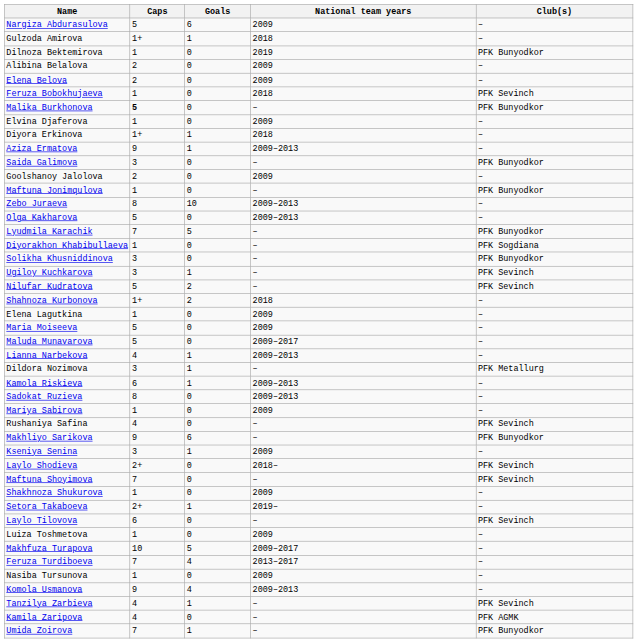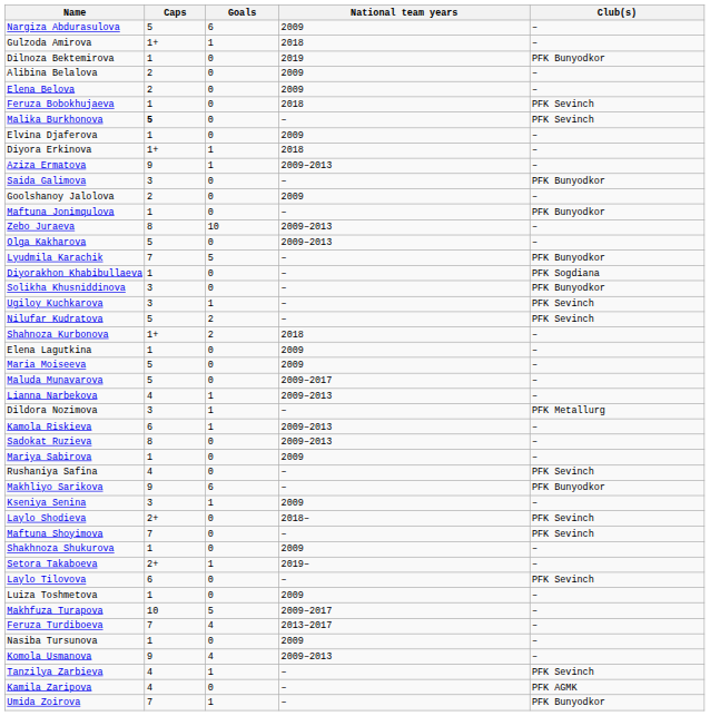 <table class="wikitable sortable">
 <tr>
 <th width="20%">Name</th>
 <th>Caps</th>
 <th>Goals</th>
 <th>National team years</th>
 <th>Club(s)</th>
 </tr>
 <tr>
 <td><a href='#'>Nargiza Abdurasulova</a></td>
 <td>5</td>
 <td>6</td>
 <td>2009</td>
 <td>–</td>
 </tr>
 <tr>
 <td>Gulzoda Amirova</td>
 <td>1+</td>
 <td>1</td>
 <td>2018</td>
 <td>–</td>
 </tr>
 <tr>
 <td>Dilnoza Bektemirova</td>
 <td>1</td>
 <td>0</td>
 <td>2019</td>
 <td> PFK Bunyodkor</td>
 </tr>
 <tr>
 <td>Alibina Belalova</td>
 <td>2</td>
 <td>0</td>
 <td>2009</td>
 <td>–</td>
 </tr>
 <tr>
 <td><a href='#'>Elena Belova</a></td>
 <td>2</td>
 <td>0</td>
 <td>2009</td>
 <td>–</td>
 </tr>
 <tr>
 <td><a href='#'>Feruza Bobokhujaeva</a></td>
 <td>1</td>
 <td>0</td>
 <td>2018</td>
 <td> PFK Sevinch</td>
 </tr>
 <tr>
 <td><a href='#'>Malika Burkhonova</a></td>
 <td><strong>5</strong></td>
 <td>0</td>
 <td>–</td>
-<td> PFK Bunyodkor</td>
+<td> PFK Sevinch</td>
 </tr>
 <tr>
 <td>Elvina Djaferova</td>
 <td>1</td>
 <td>0</td>
 <td>2009</td>
 <td>–</td>
 </tr>
 <tr>
 <td>Diyora Erkinova</td>
 <td>1+</td>
 <td>1</td>
 <td>2018</td>
 <td>–</td>
 </tr>
 <tr>
 <td><a href='#'>Aziza Ermatova</a></td>
 <td>9</td>
 <td>1</td>
 <td>2009–2013</td>
 <td>–</td>
 </tr>
 <tr>
 <td><a href='#'>Saida Galimova</a></td>
 <td>3</td>
 <td>0</td>
 <td>–</td>
 <td> PFK Bunyodkor</td>
 </tr>
 <tr>
 <td>Goolshanoy Jalolova</td>
 <td>2</td>
 <td>0</td>
 <td>2009</td>
 <td>–</td>
 </tr>
 <tr>
 <td><a href='#'>Maftuna Jonimqulova</a></td>
 <td>1</td>
 <td>0</td>
 <td>–</td>
 <td> PFK Bunyodkor</td>
 </tr>
 <tr>
 <td><a href='#'>Zebo Juraeva</a></td>
 <td>8</td>
 <td>10</td>
 <td>2009–2013</td>
 <td>–</td>
 </tr>
 <tr>
 <td><a href='#'>Olga Kakharova</a></td>
 <td>5</td>
 <td>0</td>
 <td>2009–2013</td>
 <td>–</td>
 </tr>
 <tr>
 <td><a href='#'>Lyudmila Karachik</a></td>
 <td>7</td>
 <td>5</td>
 <td>–</td>
 <td> PFK Bunyodkor</td>
 </tr>
 <tr>
 <td><a href='#'>Diyorakhon Khabibullaeva</a></td>
 <td>1</td>
 <td>0</td>
 <td>–</td>
 <td> PFK Sogdiana</td>
 </tr>
 <tr>
 <td><a href='#'>Solikha Khusniddinova</a></td>
 <td>3</td>
 <td>0</td>
 <td>–</td>
 <td> PFK Bunyodkor</td>
 </tr>
 <tr>
 <td><a href='#'>Ugiloy Kuchkarova</a></td>
 <td>3</td>
 <td>1</td>
 <td>–</td>
 <td> PFK Sevinch</td>
 </tr>
 <tr>
 <td><a href='#'>Nilufar Kudratova</a></td>
 <td>5</td>
 <td>2</td>
 <td>–</td>
 <td> PFK Sevinch</td>
 </tr>
 <tr>
 <td><a href='#'>Shahnoza Kurbonova</a></td>
 <td>1+</td>
 <td>2</td>
 <td>2018</td>
 <td>–</td>
 </tr>
 <tr>
 <td>Elena Lagutkina</td>
 <td>1</td>
 <td>0</td>
 <td>2009</td>
 <td>–</td>
 </tr>
 <tr>
 <td><a href='#'>Maria Moiseeva</a></td>
 <td>5</td>
 <td>0</td>
 <td>2009</td>
 <td>–</td>
 </tr>
 <tr>
 <td><a href='#'>Maluda Munavarova</a></td>
 <td>5</td>
 <td>0</td>
 <td>2009–2017</td>
 <td>–</td>
 </tr>
 <tr>
 <td><a href='#'>Lianna Narbekova</a></td>
 <td>4</td>
 <td>1</td>
 <td>2009–2013</td>
 <td>–</td>
 </tr>
 <tr>
 <td>Dildora Nozimova</td>
 <td>3</td>
 <td>1</td>
 <td>–</td>
 <td> PFK Metallurg</td>
 </tr>
 <tr>
 <td><a href='#'>Kamola Riskieva</a></td>
 <td>6</td>
 <td>1</td>
 <td>2009–2013</td>
 <td>–</td>
 </tr>
 <tr>
 <td><a href='#'>Sadokat Ruzieva</a></td>
 <td>8</td>
 <td>0</td>
 <td>2009–2013</td>
 <td>–</td>
 </tr>
 <tr>
 <td><a href='#'>Mariya Sabirova</a></td>
 <td>1</td>
 <td>0</td>
 <td>2009</td>
 <td>–</td>
 </tr>
 <tr>
 <td>Rushaniya Safina</td>
 <td>4</td>
 <td>0</td>
 <td>–</td>
 <td> PFK Sevinch</td>
 </tr>
 <tr>
 <td><a href='#'>Makhliyo Sarikova</a></td>
 <td>9</td>
 <td>6</td>
 <td>–</td>
 <td> PFK Bunyodkor</td>
 </tr>
 <tr>
 <td><a href='#'>Kseniya Senina</a></td>
 <td>3</td>
 <td>1</td>
 <td>2009</td>
 <td>–</td>
 </tr>
 <tr>
 <td><a href='#'>Laylo Shodieva</a></td>
 <td>2+</td>
 <td>0</td>
 <td>2018–</td>
 <td> PFK Sevinch</td>
 </tr>
 <tr>
 <td><a href='#'>Maftuna Shoyimova</a></td>
 <td>7</td>
 <td>0</td>
 <td>–</td>
 <td> PFK Sevinch</td>
 </tr>
 <tr>
 <td><a href='#'>Shakhnoza Shukurova</a></td>
 <td>1</td>
 <td>0</td>
 <td>2009</td>
 <td>–</td>
 </tr>
 <tr>
 <td><a href='#'>Setora Takaboeva</a></td>
 <td>2+</td>
 <td>1</td>
 <td>2019–</td>
 <td>–</td>
 </tr>
 <tr>
 <td><a href='#'>Laylo Tilovova</a></td>
 <td>6</td>
 <td>0</td>
 <td>–</td>
 <td> PFK Sevinch</td>
 </tr>
 <tr>
 <td>Luiza Toshmetova</td>
 <td>1</td>
 <td>0</td>
 <td>2009</td>
 <td>–</td>
 </tr>
 <tr>
 <td><a href='#'>Makhfuza Turapova</a></td>
 <td>10</td>
 <td>5</td>
 <td>2009–2017</td>
 <td>–</td>
 </tr>
 <tr>
 <td><a href='#'>Feruza Turdiboeva</a></td>
 <td>7</td>
 <td>4</td>
 <td>2013–2017</td>
 <td>–</td>
 </tr>
 <tr>
 <td>Nasiba Tursunova</td>
 <td>1</td>
 <td>0</td>
 <td>2009</td>
 <td>–</td>
 </tr>
 <tr>
 <td><a href='#'>Komola Usmanova</a></td>
 <td>9</td>
 <td>4</td>
 <td>2009–2013</td>
 <td>–</td>
 </tr>
 <tr>
 <td><a href='#'>Tanzilya Zarbieva</a></td>
 <td>4</td>
 <td>1</td>
 <td>–</td>
 <td> PFK Sevinch</td>
 </tr>
 <tr>
 <td><a href='#'>Kamila Zaripova</a></td>
 <td>4</td>
 <td>0</td>
 <td>–</td>
 <td> PFK AGMK</td>
 </tr>
 <tr>
 <td><a href='#'>Umida Zoirova</a></td>
 <td>7</td>
 <td>1</td>
 <td>–</td>
 <td> PFK Bunyodkor</td>
 </tr>
 </table>
